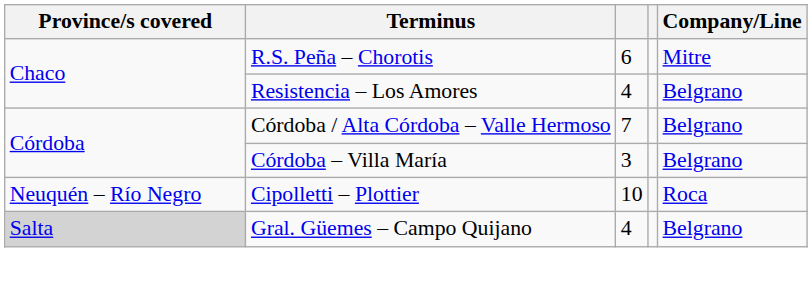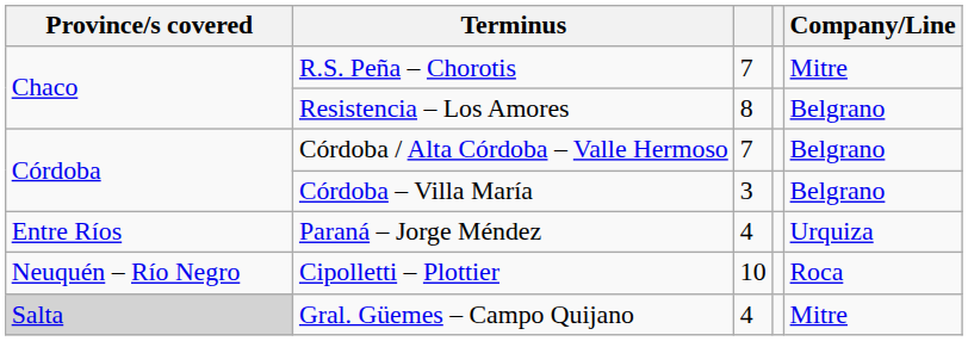 <table class="wikitable sortable" style="text-align:" width= px>
 <tr>
 <th width= 170px>Province/s covered</th>
 <th width= px>Terminus</th>
 <th width= px></th>
 <th width= px></th>
 <th width= px>Company/Line</th>
 </tr>
 <tr>
 <td rowspan=2><a href='#'>Chaco</a></td>
 <td><a href='#'>R.S. Peña</a> – <a href='#'>Chorotis</a></td>
-<td>6 </td>
+<td>7 </td>
 <td></td>
 <td><a href='#'>Mitre</a></td>
 </tr>
 <tr>
 <td><a href='#'>Resistencia</a> – Los Amores</td>
-<td>4 </td>
+<td>8 </td>
 <td></td>
 <td><a href='#'>Belgrano</a></td>
 </tr>
 <tr>
 <td rowspan=2><a href='#'>Córdoba</a></td>
 <td>Córdoba / <a href='#'>Alta Córdoba</a> – <a href='#'>Valle Hermoso</a><br></td>
 <td>7 </td>
 <td></td>
 <td><a href='#'>Belgrano</a></td>
 </tr>
 <tr>
 <td><a href='#'>Córdoba</a> – Villa María</td>
 <td>3 </td>
 <td></td>
 <td><a href='#'>Belgrano</a></td>
 </tr>
 <tr>
+<td><a href='#'>Entre Ríos</a></td>
+<td><a href='#'>Paraná</a> – Jorge Méndez</td>
+<td>4 </td>
+<td></td>
+<td><a href='#'>Urquiza</a></td>
+</tr>
+<tr>
 <td><a href='#'>Neuquén</a> – <a href='#'>Río Negro</a></td>
 <td><a href='#'>Cipolletti</a> – <a href='#'>Plottier</a> </td>
 <td>10 </td>
 <td></td>
 <td><a href='#'>Roca</a></td>
 </tr>
 <tr>
 <td style="background: lightgrey;"><a href='#'>Salta</a></td>
 <td><a href='#'>Gral. Güemes</a> – Campo Quijano</td>
 <td>4 </td>
 <td></td>
-<td><a href='#'>Belgrano</a></td>
+<td><a href='#'>Mitre</a></td>
 </tr>
 </table>
